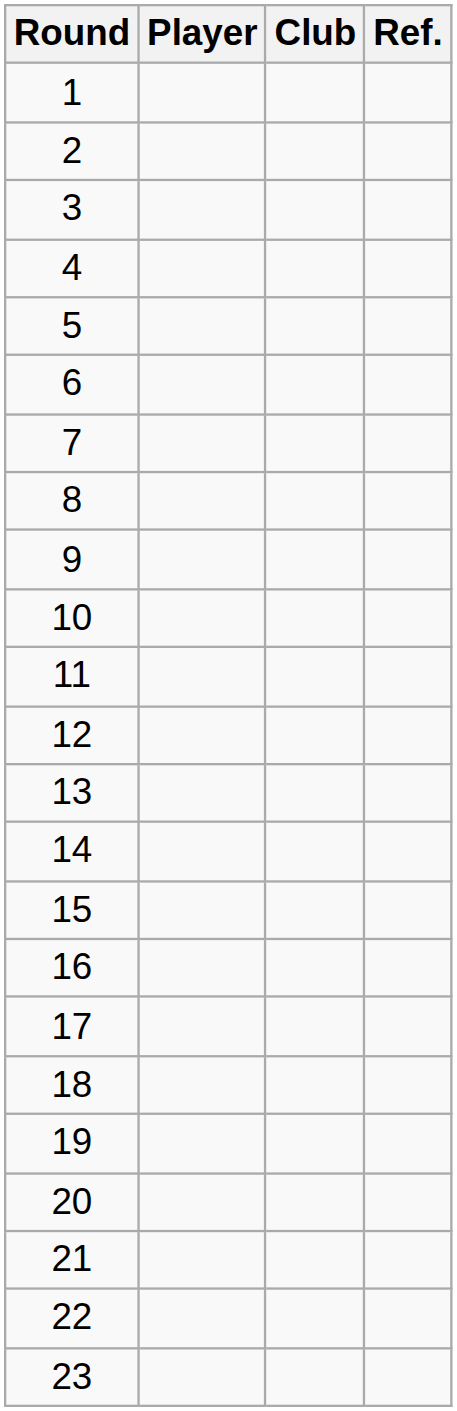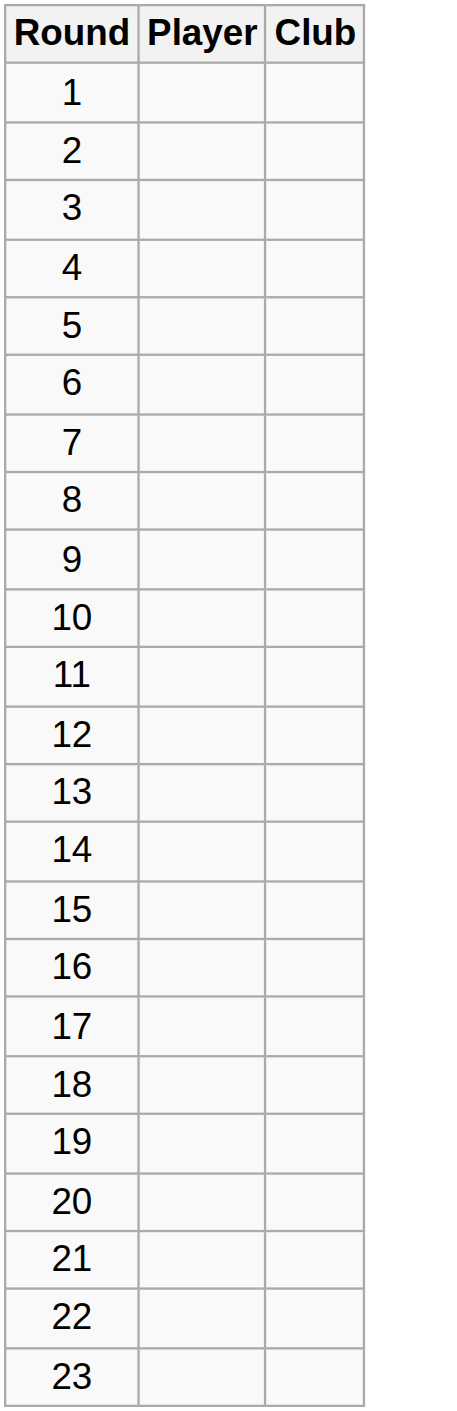 <table class="wikitable sortable" style="text-align:left">
 <tr>
 <th>Round</th>
 <th>Player</th>
 <th>Club</th>
-<th class="unsortable">Ref.</th>
 </tr>
 <tr>
 <td div style="text-align: center;">1</td>
-<td></td>
 <td></td>
 <td></td>
 </tr>
 <tr>
 <td div style="text-align: center;">2</td>
 <td></td>
 <td></td>
-<td></td>
 </tr>
 <tr>
 <td div style="text-align: center;">3</td>
-<td></td>
 <td></td>
 <td></td>
 </tr>
 <tr>
 <td div style="text-align: center;">4</td>
 <td></td>
 <td></td>
-<td></td>
 </tr>
 <tr>
 <td div style="text-align: center;">5</td>
-<td></td>
 <td></td>
 <td></td>
 </tr>
 <tr>
 <td div style="text-align: center;">6</td>
 <td></td>
 <td></td>
-<td></td>
 </tr>
 <tr>
 <td div style="text-align: center;">7</td>
 <td><strong></strong></td>
 <td><strong></strong></td>
-<td></td>
 </tr>
 <tr>
 <td div style="text-align: center;">8</td>
-<td></td>
 <td></td>
 <td></td>
 </tr>
 <tr>
 <td div style="text-align: center;">9</td>
 <td></td>
 <td></td>
-<td></td>
 </tr>
 <tr>
 <td div style="text-align: center;">10</td>
-<td></td>
 <td></td>
 <td></td>
 </tr>
 <tr>
 <td div style="text-align: center;">11</td>
 <td></td>
 <td></td>
-<td></td>
 </tr>
 <tr>
 <td div style="text-align: center;">12</td>
-<td></td>
 <td></td>
 <td></td>
 </tr>
 <tr>
 <td div style="text-align: center;">13</td>
 <td></td>
 <td></td>
-<td></td>
 </tr>
 <tr>
 <td div style="text-align: center;">14</td>
-<td></td>
 <td></td>
 <td></td>
 </tr>
 <tr>
 <td div style="text-align: center;">15</td>
 <td></td>
 <td></td>
-<td></td>
 </tr>
 <tr>
 <td div style="text-align: center;">16</td>
-<td></td>
 <td></td>
 <td></td>
 </tr>
 <tr>
 <td div style="text-align: center;">17</td>
 <td></td>
 <td></td>
-<td></td>
 </tr>
 <tr>
 <td div style="text-align: center;">18</td>
-<td></td>
 <td></td>
 <td></td>
 </tr>
 <tr>
 <td div style="text-align: center;">19</td>
 <td></td>
 <td></td>
-<td></td>
 </tr>
 <tr>
 <td div style="text-align: center;">20</td>
-<td></td>
 <td></td>
 <td></td>
 </tr>
 <tr>
 <td div style="text-align: center;">21</td>
 <td></td>
 <td></td>
-<td></td>
 </tr>
 <tr>
 <td div style="text-align: center;">22</td>
-<td></td>
 <td></td>
 <td></td>
 </tr>
 <tr>
 <td div style="text-align: center;">23</td>
 <td></td>
 <td></td>
-<td></td>
 </tr>
 </table>
